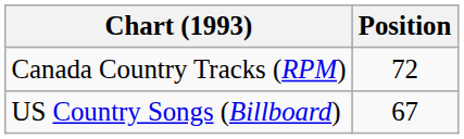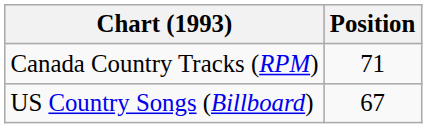 <table class="wikitable sortable">
 <tr>
 <th scope="col">Chart (1993)</th>
 <th scope="col">Position</th>
 </tr>
 <tr>
 <td>Canada Country Tracks (<em><a href='#'>RPM</a></em>)</td>
-<td align="center">72</td>
+<td align="center">71</td>
 </tr>
 <tr>
 <td>US <a href='#'>Country Songs</a> (<em><a href='#'>Billboard</a></em>)</td>
 <td align="center">67</td>
 </tr>
 </table>
